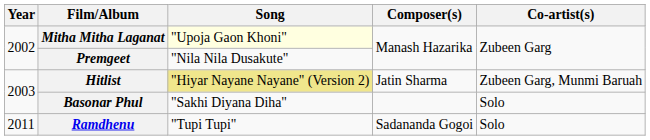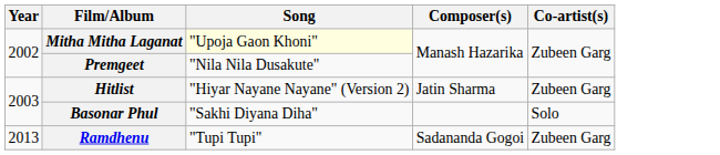 <table class="wikitable">
 <tr>
 <th>Year</th>
 <th>Film/Album</th>
 <th>Song</th>
 <th>Composer(s)</th>
 <th>Co-artist(s)</th>
 </tr>
 <tr>
 <td rowspan="2">2002</td>
 <th scope="row"><em>Mitha Mitha Laganat</em></th>
 <td style="background: lightyellow;">"Upoja Gaon Khoni"</td>
 <td rowspan="2">Manash Hazarika</td>
 <td rowspan="2">Zubeen Garg</td>
 </tr>
 <tr>
 <th scope="row"><em>Premgeet</em></th>
 <td>"Nila Nila Dusakute"</td>
 </tr>
 <tr>
 <td rowspan="2">2003</td>
 <th scope="row"><em>Hitlist</em></th>
-<td style="background: khaki;">"Hiyar Nayane Nayane" (Version 2)</td>
+<td>"Hiyar Nayane Nayane" (Version 2)</td>
 <td>Jatin Sharma</td>
-<td>Zubeen Garg, Munmi Baruah</td>
+<td>Zubeen Garg</td>
 </tr>
 <tr>
 <th scope="row"><em>Basonar Phul</em></th>
 <td>"Sakhi Diyana Diha"</td>
 <td></td>
 <td>Solo</td>
 </tr>
 <tr>
-<td>2011</td>
+<td>2013</td>
 <th scope="row"><em><a href='#'>Ramdhenu</a></em></th>
 <td>"Tupi Tupi"</td>
 <td>Sadananda Gogoi</td>
-<td>Solo</td>
+<td>Zubeen Garg</td>
 </tr>
 </table>
